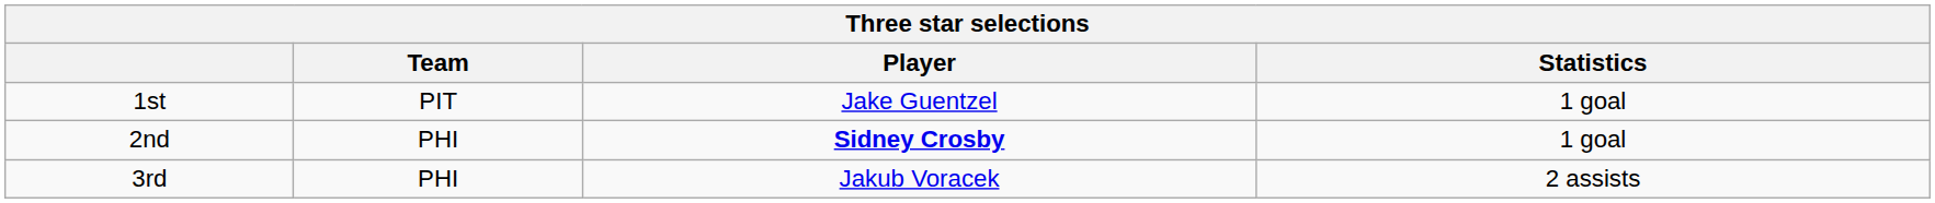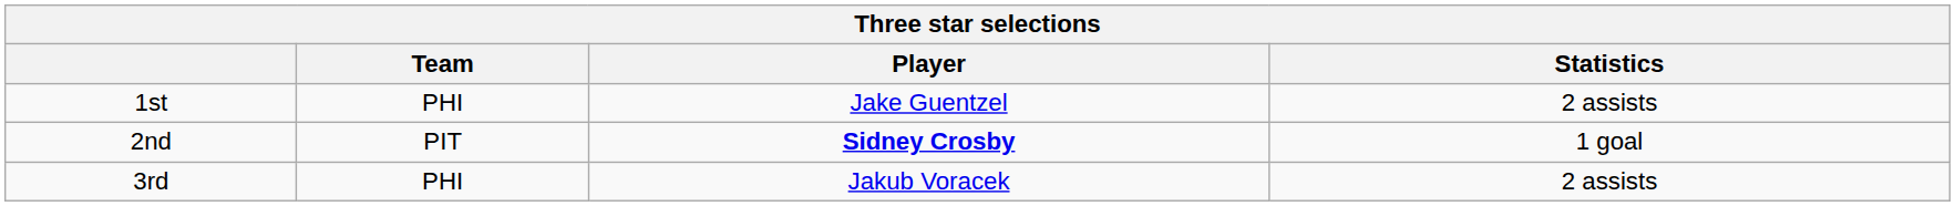 <table class="wikitable" style="width:100%;text-align: center;">
 <tr>
 <th colspan=4>Three star selections</th>
 </tr>
 <tr>
 <th style="width:15%;"></th>
 <th style="width:15%;">Team</th>
 <th style="width:35%;">Player</th>
 <th style="width:35%;">Statistics</th>
 </tr>
 <tr>
 <td>1st</td>
-<td>PIT</td>
+<td>PHI</td>
 <td><a href='#'>Jake Guentzel</a></td>
-<td>1 goal</td>
+<td>2 assists</td>
 </tr>
 <tr>
 <td>2nd</td>
-<td>PHI</td>
+<td>PIT</td>
 <td><strong><a href='#'>Sidney Crosby</a></strong></td>
 <td>1 goal</td>
 </tr>
 <tr>
 <td>3rd</td>
 <td>PHI</td>
 <td><a href='#'>Jakub Voracek</a></td>
 <td>2 assists</td>
 </tr>
 </table>
